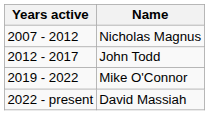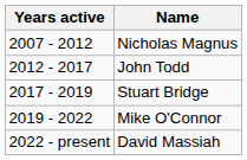 <table class="wikitable">
 <tr>
 <th>Years active</th>
 <th>Name</th>
 </tr>
 <tr>
 <td>2007 - 2012</td>
 <td>Nicholas Magnus</td>
 </tr>
 <tr>
 <td>2012 - 2017</td>
 <td>John Todd</td>
 </tr>
 <tr>
+<td>2017 - 2019</td>
+<td>Stuart Bridge</td>
+</tr>
+<tr>
 <td>2019 - 2022</td>
 <td>Mike O'Connor</td>
 </tr>
 <tr>
 <td>2022 - present</td>
 <td>David Massiah</td>
 </tr>
 </table>
